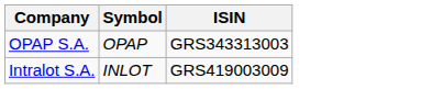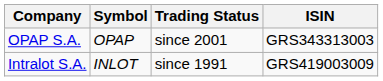 <table class="wikitable">
 <tr>
 <th>Company</th>
 <th>Symbol</th>
+<th>Trading Status</th>
 <th>ISIN</th>
 </tr>
 <tr>
 <td><a href='#'>OPAP S.A.</a></td>
 <td><em>OPAP</em></td>
+<td>since 2001</td>
 <td>GRS343313003</td>
 </tr>
 <tr>
 <td><a href='#'>Intralot S.A.</a></td>
 <td><em>INLOT</em></td>
+<td>since 1991</td>
 <td>GRS419003009</td>
 </tr>
 </table>
